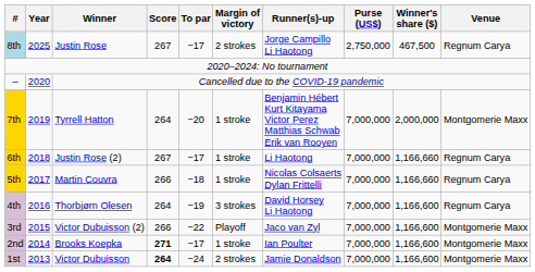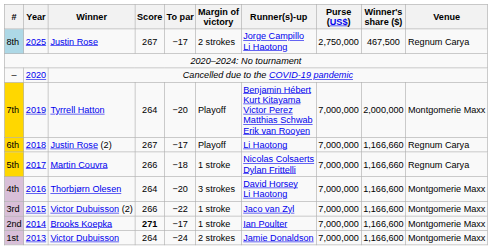 <table class="wikitable" style="font-size:95%">
 <tr>
 <th>#</th>
 <th>Year</th>
 <th>Winner</th>
 <th>Score</th>
 <th>To par</th>
 <th>Margin of<br>victory</th>
 <th>Runner(s)-up</th>
 <th>Purse<br>(<a href='#'>US$</a>)</th>
 <th>Winner's<br>share ($)</th>
 <th>Venue</th>
 </tr>
 <tr>
 <td style="background:lightblue">8th</td>
 <td><a href='#'>2025</a></td>
 <td> <a href='#'>Justin Rose</a></td>
 <td align=center>267</td>
 <td align=center>−17</td>
 <td>2 strokes</td>
 <td> <a href='#'>Jorge Campillo</a><br> <a href='#'>Li Haotong</a></td>
 <td align=center>2,750,000</td>
 <td align=center>467,500</td>
 <td>Regnum Carya</td>
 </tr>
 <tr>
 <td colspan=10 align=center><em>2020–2024: No tournament</em></td>
 </tr>
 <tr>
 <td align=center>–</td>
 <td><a href='#'>2020</a></td>
 <td colspan=8 align=center><em>Cancelled due to the <a href='#'>COVID-19 pandemic</a></em></td>
 </tr>
 <tr>
 <td style="background:gold">7th</td>
 <td><a href='#'>2019</a></td>
 <td> <a href='#'>Tyrrell Hatton</a></td>
 <td align=center>264</td>
 <td align=center>−20</td>
-<td>1 stroke</td>
+<td>Playoff</td>
 <td> <a href='#'>Benjamin Hébert</a><br> <a href='#'>Kurt Kitayama</a><br> <a href='#'>Victor Perez</a><br> <a href='#'>Matthias Schwab</a><br> <a href='#'>Erik van Rooyen</a></td>
 <td align=center>7,000,000</td>
 <td align=center>2,000,000</td>
 <td>Montgomerie Maxx</td>
 </tr>
 <tr>
 <td style="background:gold">6th</td>
 <td><a href='#'>2018</a></td>
 <td> <a href='#'>Justin Rose</a> (2)</td>
 <td align=center>267</td>
 <td align=center>−17</td>
-<td>1 stroke</td>
+<td>Playoff</td>
 <td> <a href='#'>Li Haotong</a></td>
 <td align=center>7,000,000</td>
 <td align=center>1,166,660</td>
 <td>Regnum Carya</td>
 </tr>
 <tr>
 <td style="background:gold">5th</td>
 <td><a href='#'>2017</a></td>
 <td> <a href='#'>Martin Couvra</a></td>
 <td align=center>266</td>
 <td align=center>−18</td>
 <td>1 stroke</td>
 <td> <a href='#'>Nicolas Colsaerts</a><br> <a href='#'>Dylan Frittelli</a></td>
 <td align=center>7,000,000</td>
 <td align=center>1,166,660</td>
 <td>Regnum Carya</td>
 </tr>
 <tr>
 <td style="background:thistle">4th</td>
 <td><a href='#'>2016</a></td>
 <td> <a href='#'>Thorbjørn Olesen</a></td>
 <td align=center>264</td>
-<td align=center>−19</td>
+<td align=center>−20</td>
 <td>3 strokes</td>
 <td> <a href='#'>David Horsey</a><br>  <a href='#'>Li Haotong</a></td>
 <td align=center>7,000,000</td>
 <td align=center>1,166,600</td>
-<td>Regnum Carya</td>
+<td>Montgomerie Maxx</td>
 </tr>
 <tr>
 <td style="background:thistle">3rd</td>
 <td><a href='#'>2015</a></td>
 <td> <a href='#'>Victor Dubuisson</a> (2)</td>
 <td align=center>266</td>
 <td align=center>−22</td>
-<td>Playoff</td>
+<td>1 stroke</td>
 <td> <a href='#'>Jaco van Zyl</a></td>
 <td align=center>7,000,000</td>
 <td align=center>1,166,600</td>
 <td>Montgomerie Maxx</td>
 </tr>
 <tr>
 <td style="background:thistle">2nd</td>
 <td><a href='#'>2014</a></td>
 <td> <a href='#'>Brooks Koepka</a></td>
 <td align=center><strong>271</strong></td>
 <td align=center>−17</td>
 <td>1 stroke</td>
 <td> <a href='#'>Ian Poulter</a></td>
 <td align=center>7,000,000</td>
 <td align=center>1,166,600</td>
 <td>Montgomerie Maxx</td>
 </tr>
 <tr>
 <td style="background:thistle">1st</td>
 <td><a href='#'>2013</a></td>
 <td> <a href='#'>Victor Dubuisson</a></td>
-<td align=center><strong>264</strong></td>
+<td align=center>264</td>
 <td align=center>−24</td>
 <td>2 strokes</td>
 <td> <a href='#'>Jamie Donaldson</a></td>
 <td align=center>7,000,000</td>
 <td align=center>1,166,600</td>
 <td>Montgomerie Maxx</td>
 </tr>
 </table>
